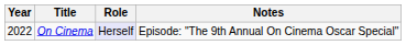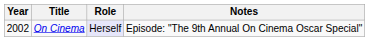 <table class="wikitable sortable">
 <tr>
 <th>Year</th>
 <th>Title</th>
 <th>Role</th>
 <th class="unsortable">Notes</th>
 </tr>
 <tr>
-<td>2022</td>
+<td>2002</td>
 <td><em><a href='#'>On Cinema</a></em></td>
 <td style="background: lavender;">Herself</td>
 <td>Episode: "The 9th Annual On Cinema Oscar Special"</td>
 </tr>
 </table>
